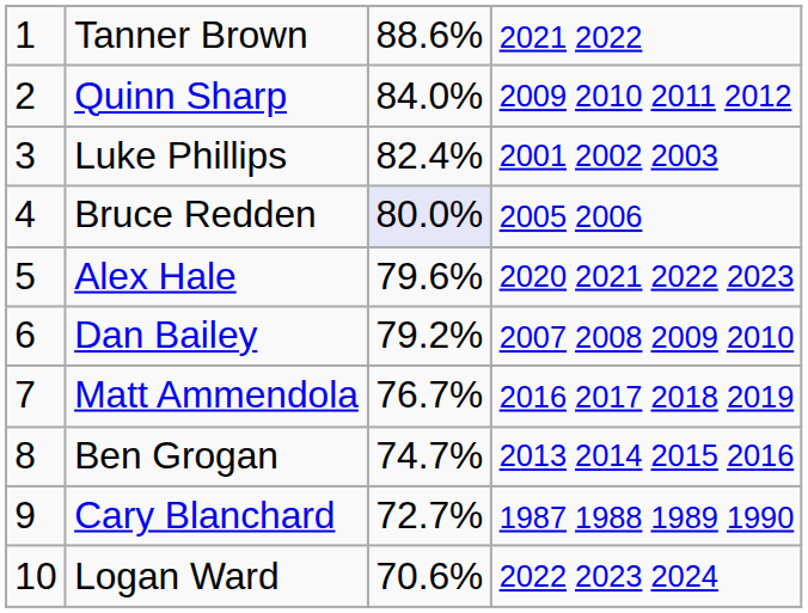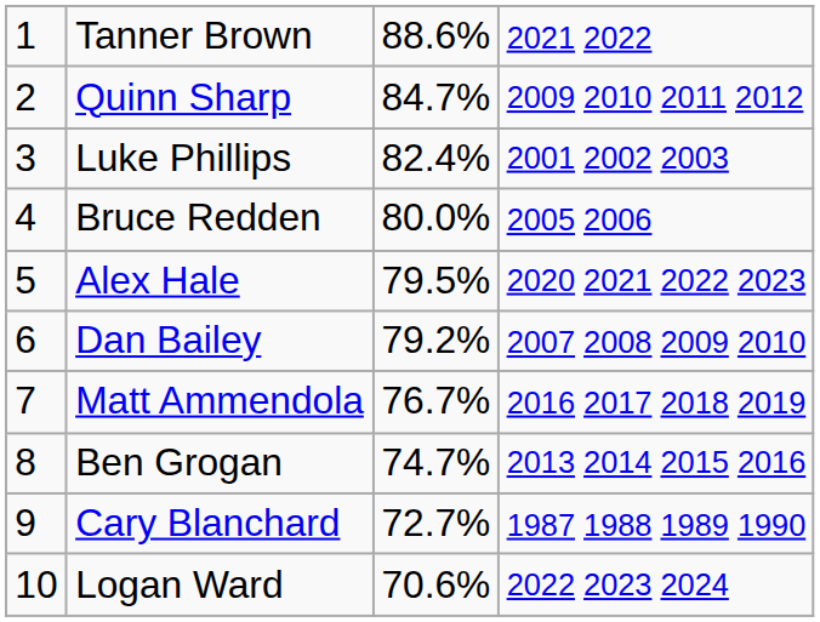 <table class="wikitable">
 <tr>
 </tr>
 <tr>
 <td>1</td>
 <td>Tanner Brown</td>
 <td><abbr>88.6%</abbr></td>
 <td style="font-size:80%;"><a href='#'>2021</a> <a href='#'>2022</a></td>
 </tr>
 <tr>
 <td>2</td>
 <td><a href='#'>Quinn Sharp</a></td>
-<td><abbr>84.0%</abbr></td>
+<td><abbr>84.7%</abbr></td>
 <td style="font-size:80%;"><a href='#'>2009</a> <a href='#'>2010</a> <a href='#'>2011</a> <a href='#'>2012</a></td>
 </tr>
 <tr>
 <td>3</td>
 <td>Luke Phillips</td>
 <td><abbr>82.4%</abbr></td>
 <td style="font-size:80%;"><a href='#'>2001</a> <a href='#'>2002</a> <a href='#'>2003</a></td>
 </tr>
 <tr>
 <td>4</td>
 <td>Bruce Redden</td>
-<td style="background: lavender;"><abbr>80.0%</abbr></td>
+<td><abbr>80.0%</abbr></td>
 <td style="font-size:80%;"><a href='#'>2005</a> <a href='#'>2006</a></td>
 </tr>
 <tr>
 <td>5</td>
 <td><a href='#'>Alex Hale</a></td>
-<td><abbr>79.6%</abbr></td>
+<td><abbr>79.5%</abbr></td>
 <td style="font-size:80%;"><a href='#'>2020</a> <a href='#'>2021</a> <a href='#'>2022</a> <a href='#'>2023</a></td>
 </tr>
 <tr>
 <td>6</td>
 <td><a href='#'>Dan Bailey</a></td>
 <td><abbr>79.2%</abbr></td>
 <td style="font-size:80%;"><a href='#'>2007</a> <a href='#'>2008</a> <a href='#'>2009</a> <a href='#'>2010</a></td>
 </tr>
 <tr>
 <td>7</td>
 <td><a href='#'>Matt Ammendola</a></td>
 <td><abbr>76.7%</abbr></td>
 <td style="font-size:80%;"><a href='#'>2016</a> <a href='#'>2017</a> <a href='#'>2018</a>  <a href='#'>2019</a></td>
 </tr>
 <tr>
 <td>8</td>
 <td>Ben Grogan</td>
 <td><abbr>74.7%</abbr></td>
 <td style="font-size:80%;"><a href='#'>2013</a> <a href='#'>2014</a> <a href='#'>2015</a> <a href='#'>2016</a></td>
 </tr>
 <tr>
 <td>9</td>
 <td><a href='#'>Cary Blanchard</a></td>
 <td><abbr>72.7%</abbr></td>
 <td style="font-size:80%;"><a href='#'>1987</a> <a href='#'>1988</a> <a href='#'>1989</a> <a href='#'>1990</a></td>
 </tr>
 <tr>
 <td>10</td>
 <td>Logan Ward</td>
 <td><abbr>70.6%</abbr></td>
 <td style="font-size:80%;"><a href='#'>2022</a> <a href='#'>2023</a> <a href='#'>2024</a><br></td>
 </tr>
 </table>
